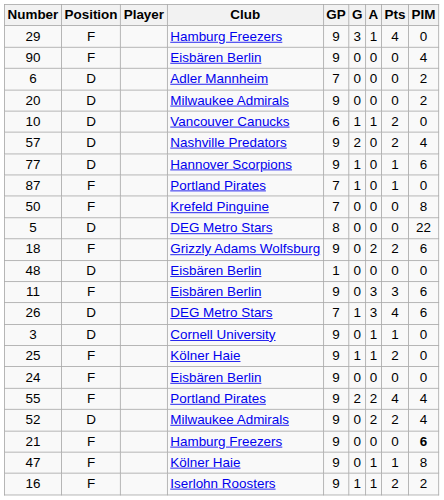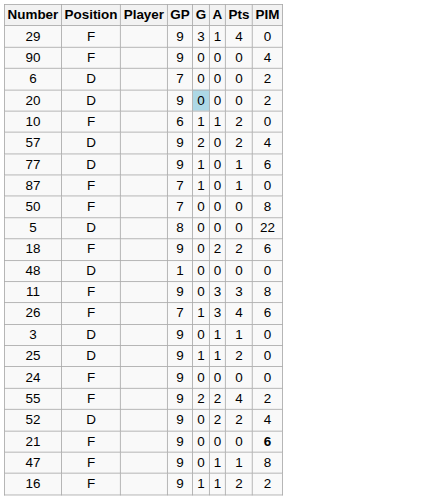 <table class="wikitable sortable" style="text-align:center; padding:4px; border-spacing=0;">
 <tr>
 <th>Number</th>
 <th>Position</th>
 <th>Player</th>
-<th>Club</th>
 <th>GP</th>
 <th>G</th>
 <th>A</th>
 <th>Pts</th>
 <th>PIM</th>
 </tr>
 <tr>
 <td>29</td>
 <td>F</td>
 <td align=left></td>
-<td align=left><a href='#'>Hamburg Freezers</a></td>
 <td>9</td>
 <td>3</td>
 <td>1</td>
 <td>4</td>
 <td>0</td>
 </tr>
 <tr>
 <td>90</td>
 <td>F</td>
 <td align=left></td>
-<td align=left><a href='#'>Eisbären Berlin</a></td>
 <td>9</td>
 <td>0</td>
 <td>0</td>
 <td>0</td>
 <td>4</td>
 </tr>
 <tr>
 <td>6</td>
 <td>D</td>
 <td align=left></td>
-<td align=left><a href='#'>Adler Mannheim</a></td>
 <td>7</td>
 <td>0</td>
 <td>0</td>
 <td>0</td>
 <td>2</td>
 </tr>
 <tr>
 <td>20</td>
 <td>D</td>
 <td align=left></td>
-<td align=left><a href='#'>Milwaukee Admirals</a></td>
 <td>9</td>
-<td>0</td>
+<td style="background: lightblue;">0</td>
 <td>0</td>
 <td>0</td>
 <td>2</td>
 </tr>
 <tr>
 <td>10</td>
-<td>D</td>
+<td>F</td>
 <td align=left></td>
-<td align=left><a href='#'>Vancouver Canucks</a></td>
 <td>6</td>
 <td>1</td>
 <td>1</td>
 <td>2</td>
 <td>0</td>
 </tr>
 <tr>
 <td>57</td>
 <td>D</td>
 <td align=left></td>
-<td align=left><a href='#'>Nashville Predators</a></td>
 <td>9</td>
 <td>2</td>
 <td>0</td>
 <td>2</td>
 <td>4</td>
 </tr>
 <tr>
 <td>77</td>
 <td>D</td>
 <td align=left></td>
-<td align=left><a href='#'>Hannover Scorpions</a></td>
 <td>9</td>
 <td>1</td>
 <td>0</td>
 <td>1</td>
 <td>6</td>
 </tr>
 <tr>
 <td>87</td>
 <td>F</td>
 <td align=left></td>
-<td align=left><a href='#'>Portland Pirates</a></td>
 <td>7</td>
 <td>1</td>
 <td>0</td>
 <td>1</td>
 <td>0</td>
 </tr>
 <tr>
 <td>50</td>
 <td>F</td>
 <td align=left></td>
-<td align=left><a href='#'>Krefeld Pinguine</a></td>
 <td>7</td>
 <td>0</td>
 <td>0</td>
 <td>0</td>
 <td>8</td>
 </tr>
 <tr>
 <td>5</td>
 <td>D</td>
 <td align=left></td>
-<td align=left><a href='#'>DEG Metro Stars</a></td>
 <td>8</td>
 <td>0</td>
 <td>0</td>
 <td>0</td>
 <td>22</td>
 </tr>
 <tr>
 <td>18</td>
 <td>F</td>
 <td align=left></td>
-<td align=left><a href='#'>Grizzly Adams Wolfsburg</a></td>
 <td>9</td>
 <td>0</td>
 <td>2</td>
 <td>2</td>
 <td>6</td>
 </tr>
 <tr>
 <td>48</td>
 <td>D</td>
 <td align=left></td>
-<td align=left><a href='#'>Eisbären Berlin</a></td>
 <td>1</td>
 <td>0</td>
 <td>0</td>
 <td>0</td>
 <td>0</td>
 </tr>
 <tr>
 <td>11</td>
 <td>F</td>
 <td align=left></td>
-<td align=left><a href='#'>Eisbären Berlin</a></td>
 <td>9</td>
 <td>0</td>
 <td>3</td>
 <td>3</td>
-<td>6</td>
+<td>8</td>
 </tr>
 <tr>
 <td>26</td>
-<td>D</td>
+<td>F</td>
 <td align=left></td>
-<td align=left><a href='#'>DEG Metro Stars</a></td>
 <td>7</td>
 <td>1</td>
 <td>3</td>
 <td>4</td>
 <td>6</td>
 </tr>
 <tr>
 <td>3</td>
 <td>D</td>
 <td align=left></td>
-<td align=left><a href='#'>Cornell University</a></td>
 <td>9</td>
 <td>0</td>
 <td>1</td>
 <td>1</td>
 <td>0</td>
 </tr>
 <tr>
 <td>25</td>
-<td>F</td>
+<td>D</td>
 <td align=left></td>
-<td align=left><a href='#'>Kölner Haie</a></td>
 <td>9</td>
 <td>1</td>
 <td>1</td>
 <td>2</td>
 <td>0</td>
 </tr>
 <tr>
 <td>24</td>
 <td>F</td>
 <td align=left></td>
-<td align=left><a href='#'>Eisbären Berlin</a></td>
 <td>9</td>
 <td>0</td>
 <td>0</td>
 <td>0</td>
 <td>0</td>
 </tr>
 <tr>
 <td>55</td>
 <td>F</td>
 <td align=left></td>
-<td align=left><a href='#'>Portland Pirates</a></td>
 <td>9</td>
 <td>2</td>
 <td>2</td>
 <td>4</td>
-<td>4</td>
+<td>2</td>
 </tr>
 <tr>
 <td>52</td>
 <td>D</td>
 <td align=left></td>
-<td align=left><a href='#'>Milwaukee Admirals</a></td>
 <td>9</td>
 <td>0</td>
 <td>2</td>
 <td>2</td>
 <td>4</td>
 </tr>
 <tr>
 <td>21</td>
 <td>F</td>
 <td align=left></td>
-<td align=left><a href='#'>Hamburg Freezers</a></td>
 <td>9</td>
 <td>0</td>
 <td>0</td>
 <td>0</td>
 <td><strong>6</strong></td>
 </tr>
 <tr>
 <td>47</td>
 <td>F</td>
 <td align=left></td>
-<td align=left><a href='#'>Kölner Haie</a></td>
 <td>9</td>
 <td>0</td>
 <td>1</td>
 <td>1</td>
 <td>8</td>
 </tr>
 <tr>
 <td>16</td>
 <td>F</td>
 <td align=left></td>
-<td align=left><a href='#'>Iserlohn Roosters</a></td>
 <td>9</td>
 <td>1</td>
 <td>1</td>
 <td>2</td>
 <td>2</td>
 </tr>
 </table>
